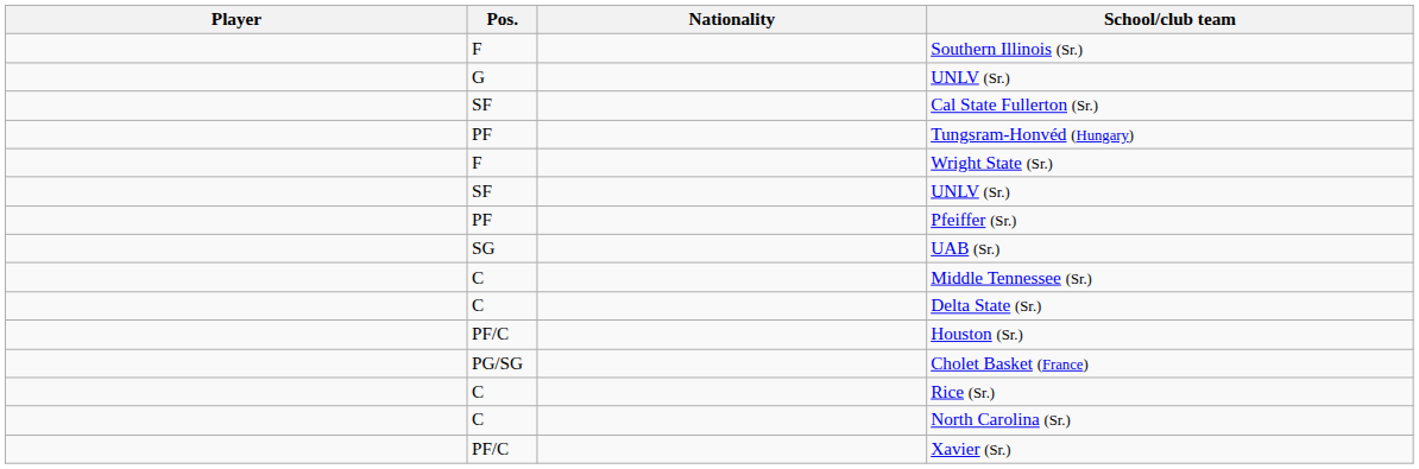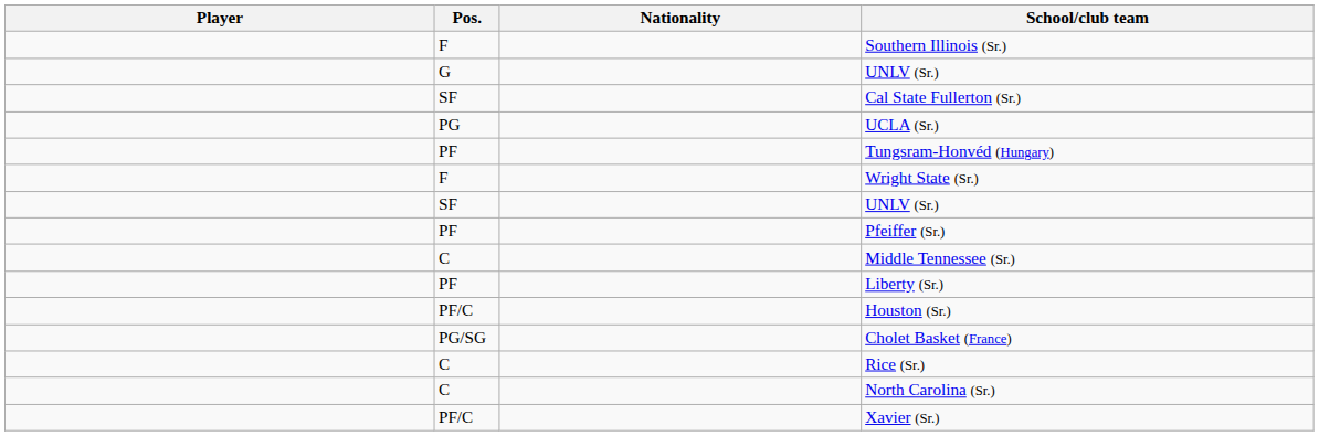 <table class="wikitable sortable sortable">
 <tr>
 <th style="width:19%;">Player</th>
 <th style="width:1%;">Pos.</th>
 <th style="width:16%;">Nationality</th>
 <th style="width:20%;">School/club team</th>
 </tr>
 <tr>
 <td></td>
 <td>F</td>
 <td></td>
 <td><a href='#'>Southern Illinois</a> <small>(Sr.)</small></td>
 </tr>
 <tr>
 <td></td>
 <td>G</td>
 <td></td>
 <td><a href='#'>UNLV</a> <small>(Sr.)</small></td>
 </tr>
 <tr>
 <td></td>
 <td>SF</td>
 <td></td>
 <td><a href='#'>Cal State Fullerton</a> <small>(Sr.)</small></td>
 </tr>
 <tr>
 <td></td>
+<td>PG</td>
+<td></td>
+<td><a href='#'>UCLA</a> <small>(Sr.)</small></td>
+</tr>
+<tr>
+<td></td>
 <td>PF</td>
 <td></td>
 <td><a href='#'>Tungsram-Honvéd</a> <small>(<a href='#'>Hungary</a>)</small></td>
 </tr>
 <tr>
 <td></td>
 <td>F</td>
 <td></td>
 <td><a href='#'>Wright State</a> <small>(Sr.)</small></td>
 </tr>
 <tr>
 <td></td>
 <td>SF</td>
 <td></td>
 <td><a href='#'>UNLV</a> <small>(Sr.)</small></td>
 </tr>
 <tr>
 <td></td>
 <td>PF</td>
 <td></td>
 <td><a href='#'>Pfeiffer</a> <small>(Sr.)</small></td>
 </tr>
 <tr>
 <td></td>
-<td>SG</td>
-<td></td>
-<td><a href='#'>UAB</a> <small>(Sr.)</small></td>
-</tr>
-<tr>
-<td></td>
 <td>C</td>
 <td></td>
 <td><a href='#'>Middle Tennessee</a> <small>(Sr.)</small></td>
 </tr>
 <tr>
 <td></td>
-<td>C</td>
+<td>PF</td>
 <td></td>
-<td><a href='#'>Delta State</a> <small>(Sr.)</small></td>
+<td><a href='#'>Liberty</a> <small>(Sr.)</small></td>
 </tr>
 <tr>
 <td></td>
 <td>PF/C</td>
 <td></td>
 <td><a href='#'>Houston</a> <small>(Sr.)</small></td>
 </tr>
 <tr>
 <td></td>
 <td>PG/SG</td>
 <td></td>
 <td><a href='#'>Cholet Basket</a> <small>(<a href='#'>France</a>)</small></td>
 </tr>
 <tr>
 <td></td>
 <td>C</td>
 <td></td>
 <td><a href='#'>Rice</a> <small>(Sr.)</small></td>
 </tr>
 <tr>
 <td></td>
 <td>C</td>
 <td></td>
 <td><a href='#'>North Carolina</a> <small>(Sr.)</small></td>
 </tr>
 <tr>
 <td></td>
 <td>PF/C</td>
 <td></td>
 <td><a href='#'>Xavier</a> <small>(Sr.)</small></td>
 </tr>
 </table>
